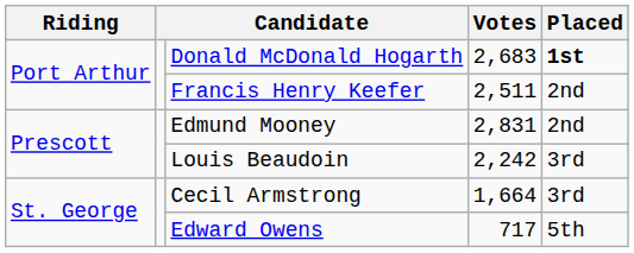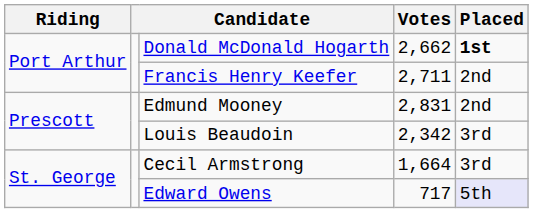 <table class="wikitable" style="text-align:left;">
 <tr>
 <th>Riding</th>
 <th colspan="2">Candidate</th>
 <th>Votes</th>
 <th>Placed</th>
 </tr>
 <tr>
 <td rowspan="2"><a href='#'>Port Arthur</a></td>
 <td rowspan="2"></td>
 <td><a href='#'>Donald McDonald Hogarth</a></td>
-<td style="text-align:right;">2,683</td>
+<td style="text-align:right;">2,662</td>
 <td><strong>1st</strong></td>
 </tr>
 <tr>
 <td><a href='#'>Francis Henry Keefer</a></td>
-<td style="text-align:right;">2,511</td>
+<td style="text-align:right;">2,711</td>
 <td>2nd</td>
 </tr>
 <tr>
 <td rowspan="2"><a href='#'>Prescott</a></td>
 <td rowspan="2"></td>
 <td>Edmund Mooney</td>
 <td style="text-align:right;">2,831</td>
 <td>2nd</td>
 </tr>
 <tr>
 <td>Louis Beaudoin</td>
-<td style="text-align:right;">2,242</td>
+<td style="text-align:right;">2,342</td>
 <td>3rd</td>
 </tr>
 <tr>
 <td rowspan="2"><a href='#'>St. George</a></td>
 <td rowspan="2"></td>
 <td>Cecil Armstrong</td>
 <td style="text-align:right;">1,664</td>
 <td>3rd</td>
 </tr>
 <tr>
 <td><a href='#'>Edward Owens</a></td>
 <td style="text-align:right;">717</td>
-<td>5th</td>
+<td style="background: lavender;">5th</td>
 </tr>
 </table>
